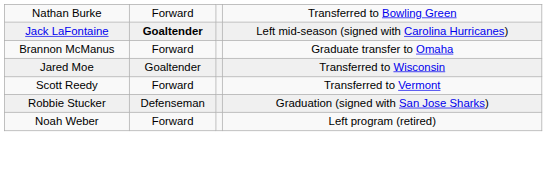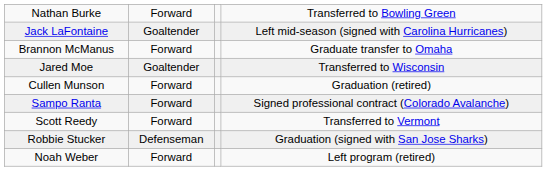 <table class="wikitable" width="60%">
 <tr align="center" bgcolor="">
 <td>Nathan Burke</td>
 <td>Forward</td>
 <td></td>
 <td>Transferred to <a href='#'>Bowling Green</a></td>
 </tr>
 <tr align="center" bgcolor="f0f0f0">
 <td><a href='#'>Jack LaFontaine</a></td>
-<td><strong>Goaltender</strong></td>
+<td>Goaltender</td>
 <td></td>
 <td>Left mid-season (signed with <a href='#'>Carolina Hurricanes</a>)</td>
 </tr>
 <tr align="center" bgcolor="">
 <td>Brannon McManus</td>
 <td>Forward</td>
 <td></td>
 <td>Graduate transfer to <a href='#'>Omaha</a></td>
 </tr>
 <tr align="center" bgcolor="f0f0f0">
 <td>Jared Moe</td>
 <td>Goaltender</td>
 <td></td>
 <td>Transferred to <a href='#'>Wisconsin</a></td>
+</tr>
+<tr align="center" bgcolor="">
+<td>Cullen Munson</td>
+<td>Forward</td>
+<td></td>
+<td>Graduation (retired)</td>
+</tr>
+<tr align="center" bgcolor="f0f0f0">
+<td><a href='#'>Sampo Ranta</a></td>
+<td>Forward</td>
+<td></td>
+<td>Signed professional contract (<a href='#'>Colorado Avalanche</a>)</td>
 </tr>
 <tr align="center" bgcolor="">
 <td>Scott Reedy</td>
 <td>Forward</td>
 <td></td>
 <td>Transferred to <a href='#'>Vermont</a></td>
 </tr>
 <tr align="center" bgcolor="f0f0f0">
 <td>Robbie Stucker</td>
 <td>Defenseman</td>
 <td></td>
 <td>Graduation (signed with <a href='#'>San Jose Sharks</a>)</td>
 </tr>
 <tr align="center" bgcolor="">
 <td>Noah Weber</td>
 <td>Forward</td>
 <td></td>
 <td>Left program (retired)</td>
 </tr>
 </table>
